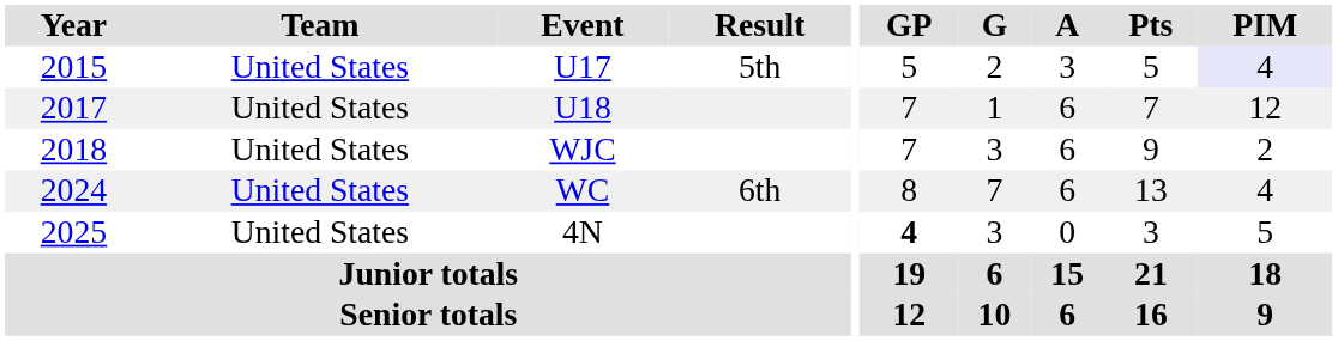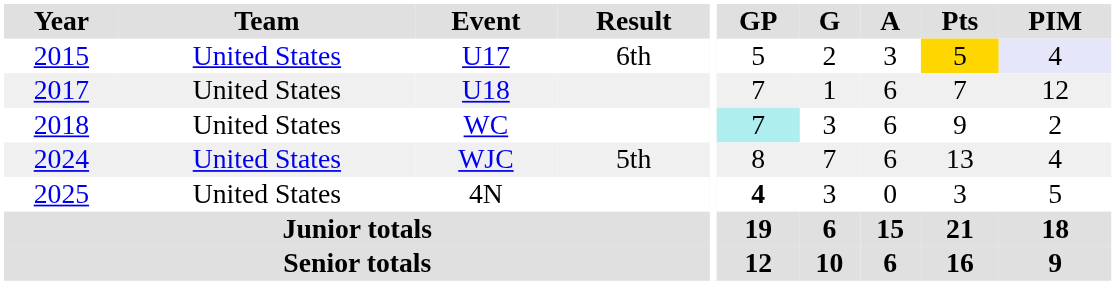 <table border="0" cellpadding="1" cellspacing="0" ID="Table3" style="text-align:center; width:40em">
 <tr ALIGN="center" bgcolor="#e0e0e0">
 <th>Year</th>
 <th>Team</th>
 <th>Event</th>
 <th>Result</th>
 <th rowspan="100" bgcolor="#ffffff"></th>
 <th>GP</th>
 <th>G</th>
 <th>A</th>
 <th>Pts</th>
 <th>PIM</th>
 </tr>
 <tr>
 <td><a href='#'>2015</a></td>
 <td><a href='#'>United States</a></td>
 <td><a href='#'>U17</a></td>
-<td>5th</td>
+<td>6th</td>
 <td>5</td>
 <td>2</td>
 <td>3</td>
-<td>5</td>
+<td style="background: gold;">5</td>
 <td style="background: lavender;">4</td>
 </tr>
 <tr bgcolor="#f0f0f0">
 <td><a href='#'>2017</a></td>
 <td>United States</td>
 <td><a href='#'>U18</a></td>
 <td></td>
 <td>7</td>
 <td>1</td>
 <td>6</td>
 <td>7</td>
 <td>12</td>
 </tr>
 <tr>
 <td><a href='#'>2018</a></td>
 <td>United States</td>
-<td><a href='#'>WJC</a></td>
+<td><a href='#'>WC</a></td>
 <td></td>
-<td>7</td>
+<td style="background: paleturquoise;">7</td>
 <td>3</td>
 <td>6</td>
 <td>9</td>
 <td>2</td>
 </tr>
 <tr bgcolor="#f0f0f0">
 <td><a href='#'>2024</a></td>
 <td><a href='#'>United States</a></td>
-<td><a href='#'>WC</a></td>
-<td>6th</td>
+<td><a href='#'>WJC</a></td>
+<td>5th</td>
 <td>8</td>
 <td>7</td>
 <td>6</td>
 <td>13</td>
 <td>4</td>
 </tr>
 <tr>
 <td><a href='#'>2025</a></td>
 <td>United States</td>
 <td>4N</td>
 <td></td>
 <th>4</th>
 <td>3</td>
 <td>0</td>
 <td>3</td>
 <td>5</td>
 </tr>
 <tr bgcolor="#e0e0e0">
 <th colspan="4">Junior totals</th>
 <th>19</th>
 <th>6</th>
 <th>15</th>
 <th>21</th>
 <th>18</th>
 </tr>
 <tr bgcolor="#e0e0e0">
 <th colspan="4">Senior totals</th>
 <th>12</th>
 <th>10</th>
 <th>6</th>
 <th>16</th>
 <th>9</th>
 </tr>
 </table>
